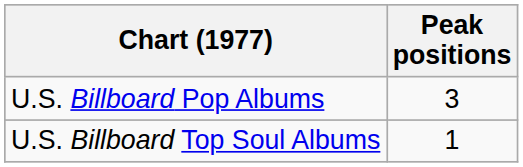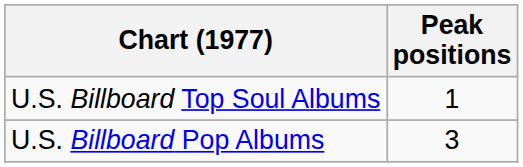 <table class="wikitable">
 <tr>
 <th align="left">Chart (1977)</th>
 <th style="text-align:center;">Peak<br>positions</th>
 </tr>
 <tr>
+<td align="left">U.S. <em>Billboard</em> <a href='#'>Top Soul Albums</a></td>
+<td style="text-align:center;">1</td>
+</tr>
+<tr>
 <td align="left">U.S. <a href='#'><em>Billboard</em> Pop Albums</a></td>
 <td style="text-align:center;">3</td>
 </tr>
-<tr>
-<td align="left">U.S. <em>Billboard</em> <a href='#'>Top Soul Albums</a></td>
-<td style="text-align:center;">1</td>
-</tr>
 </table>
